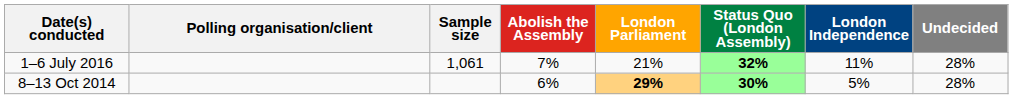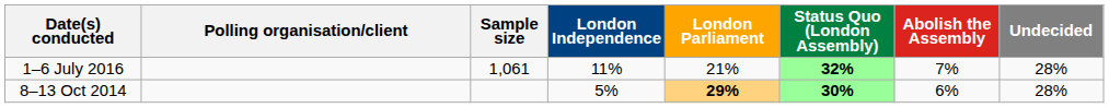 <table class="wikitable sortable" style="text-align: center; line-height: 14px; font-size: 95%;">
 <tr>
 <th style="width: 120px;" !>Date(s)<br>conducted</th>
 <th style="width: 300px;">Polling organisation/client</th>
 <th class="unsortable" style="width: 65px;">Sample size</th>
-<th class="unsortable" style="background: rgb(220, 36, 31); width: 90px; color: white;">Abolish the Assembly</th>
+<th class="unsortable" style="background: #004281; width: 90px; color: white;">London Independence</th>
 <th class="unsortable" style="background: orange; width: 100px; color: white;">London Parliament</th>
 <th class="unsortable" style="background: rgb(0, 129, 66); width: 100px; color: white;">Status Quo (London Assembly)</th>
-<th class="unsortable" style="background: #004281; width: 90px; color: white;">London Independence</th>
+<th class="unsortable" style="background: rgb(220, 36, 31); width: 90px; color: white;">Abolish the Assembly</th>
 <th class="unsortable" style="background: gray; width: 90px; color: white;">Undecided</th>
 </tr>
 <tr>
 <td data-sort-value="2016-07-06">1–6 July 2016</td>
 <td></td>
 <td>1,061</td>
-<td>7%</td>
+<td>11%</td>
 <td>21%</td>
 <td style="background: rgb(153, 255, 153) "><strong>32%</strong></td>
-<td>11%</td>
+<td>7%</td>
 <td>28%</td>
 </tr>
 <tr>
 <td data-sort-value="2014-10-08">8–13 Oct 2014</td>
 <td></td>
 <td></td>
-<td>6%</td>
+<td>5%</td>
 <td style="background: #ffd27f;"><strong>29%</strong></td>
 <td style="background: rgb(153, 255, 153) "><strong>30%</strong></td>
-<td>5%</td>
+<td>6%</td>
 <td>28%</td>
 </tr>
 </table>
